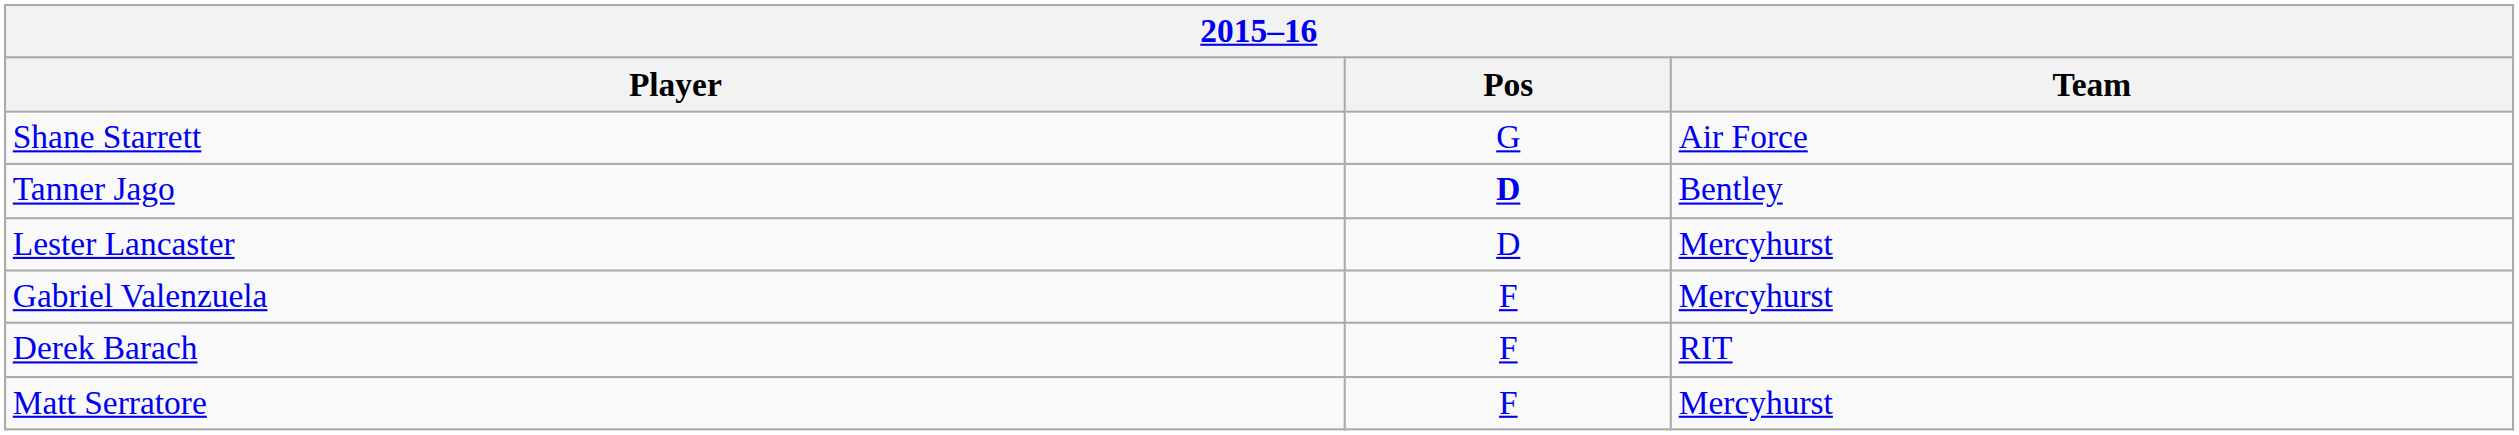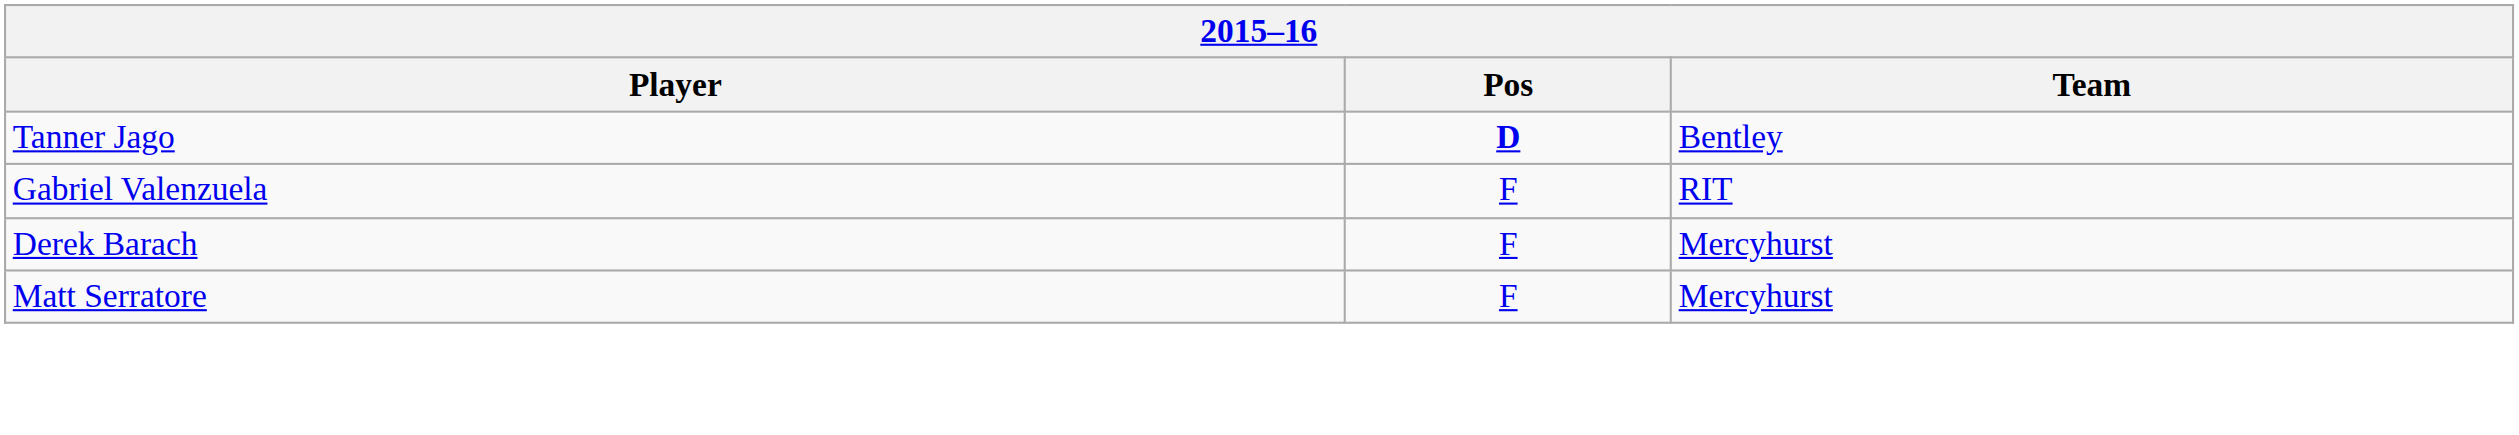 <table class="wikitable" width=95%>
 <tr>
 <th colspan=3><a href='#'>2015–16</a></th>
 </tr>
 <tr>
 <th>Player</th>
 <th>Pos</th>
 <th>Team</th>
 </tr>
 <tr>
-<td><a href='#'>Shane Starrett</a></td>
-<td style="text-align:center;"><a href='#'>G</a></td>
-<td><a href='#'>Air Force</a></td>
-</tr>
-<tr>
 <td><a href='#'>Tanner Jago</a></td>
 <td style="text-align:center;"><strong><a href='#'>D</a></strong></td>
 <td><a href='#'>Bentley</a></td>
 </tr>
 <tr>
-<td><a href='#'>Lester Lancaster</a></td>
-<td style="text-align:center;"><a href='#'>D</a></td>
-<td><a href='#'>Mercyhurst</a></td>
-</tr>
-<tr>
 <td><a href='#'>Gabriel Valenzuela</a></td>
 <td style="text-align:center;"><a href='#'>F</a></td>
-<td><a href='#'>Mercyhurst</a></td>
+<td><a href='#'>RIT</a></td>
 </tr>
 <tr>
 <td><a href='#'>Derek Barach</a></td>
 <td style="text-align:center;"><a href='#'>F</a></td>
-<td><a href='#'>RIT</a></td>
+<td><a href='#'>Mercyhurst</a></td>
 </tr>
 <tr>
 <td><a href='#'>Matt Serratore</a></td>
 <td style="text-align:center;"><a href='#'>F</a></td>
 <td><a href='#'>Mercyhurst</a></td>
 </tr>
 </table>
